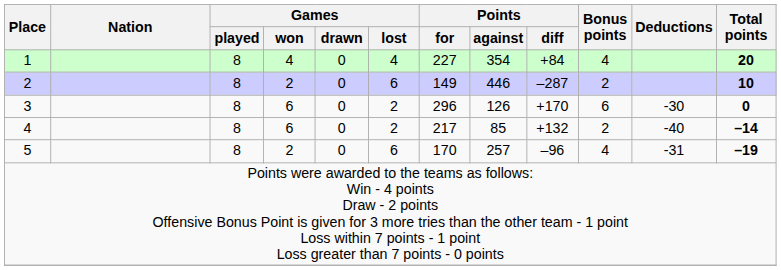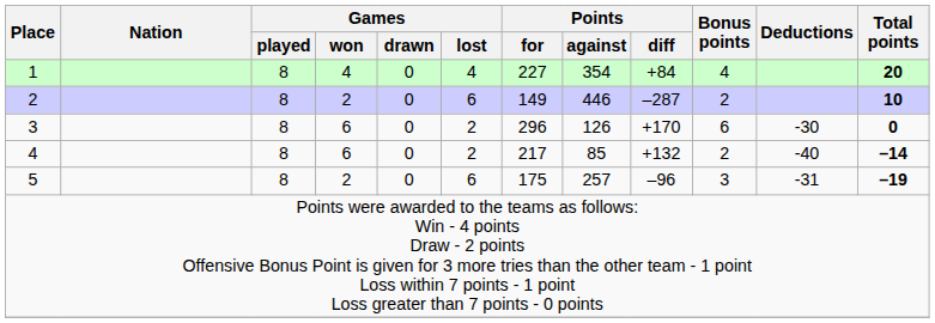 <table class="wikitable">
 <tr>
 <th rowspan=2 width="6%">Place</th>
 <th rowspan=2 width="23%">Nation</th>
 <th colspan=4 width="28%">Games</th>
 <th colspan=3 width="21%">Points</th>
 <th rowspan=2 width="7%">Bonus<br>points</th>
 <th rowspan=2 width="7%">Deductions</th>
 <th rowspan=2 width="10%">Total<br>points</th>
 </tr>
 <tr>
 <th width="7%">played</th>
 <th width="7%">won</th>
 <th width="7%">drawn</th>
 <th width="7%">lost</th>
 <th width="7%">for</th>
 <th width="7%">against</th>
 <th width="7%">diff</th>
 </tr>
 <tr align=center bgcolor=ccffcc>
 <td>1</td>
 <td align=left></td>
 <td>8</td>
 <td>4</td>
 <td>0</td>
 <td>4</td>
 <td>227</td>
 <td>354</td>
 <td>+84</td>
 <td>4</td>
 <td></td>
 <td><strong>20</strong></td>
 </tr>
 <tr align=center bgcolor="#ccccff">
 <td>2</td>
 <td align=left></td>
 <td>8</td>
 <td>2</td>
 <td>0</td>
 <td>6</td>
 <td>149</td>
 <td>446</td>
 <td>–287</td>
 <td>2</td>
 <td></td>
 <td><strong>10</strong></td>
 </tr>
 <tr align=center>
 <td>3</td>
 <td align=left></td>
 <td>8</td>
 <td>6</td>
 <td>0</td>
 <td>2</td>
 <td>296</td>
 <td>126</td>
 <td>+170</td>
 <td>6</td>
 <td>-30</td>
 <td><strong> 0</strong></td>
 </tr>
 <tr align=center>
 <td>4</td>
 <td align=left></td>
 <td>8</td>
 <td>6</td>
 <td>0</td>
 <td>2</td>
 <td>217</td>
 <td>85</td>
 <td>+132</td>
 <td>2</td>
 <td>-40</td>
 <td><strong>–14</strong></td>
 </tr>
 <tr align=center>
 <td>5</td>
 <td align=left></td>
 <td>8</td>
 <td>2</td>
 <td>0</td>
 <td>6</td>
-<td>170</td>
+<td>175</td>
 <td>257</td>
 <td>–96</td>
-<td>4</td>
+<td>3</td>
 <td>-31</td>
 <td><strong>–19</strong></td>
 </tr>
 <tr>
 <td colspan="100%" style="text-align:center;">Points were awarded to the teams as follows:<br>Win - 4 points<br>Draw - 2 points<br> Offensive Bonus Point is given for 3 more tries than the other team - 1 point<br> Loss within 7 points - 1 point<br>Loss greater than 7 points - 0 points<br></td>
 </tr>
 <tr>
 </tr>
 </table>
